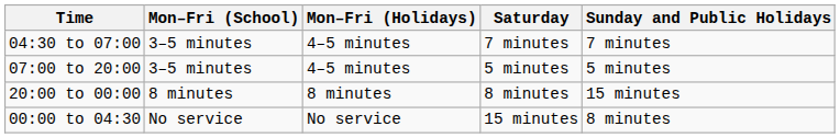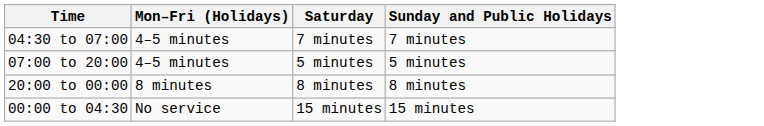 <table class="wikitable">
 <tr>
 <th>Time</th>
-<th>Mon–Fri (School)</th>
 <th>Mon–Fri (Holidays)</th>
 <th>Saturday</th>
 <th>Sunday and Public Holidays</th>
 </tr>
 <tr>
 <td>04:30 to 07:00</td>
-<td>3–5 minutes</td>
 <td>4–5 minutes</td>
 <td>7 minutes</td>
 <td>7 minutes</td>
 </tr>
 <tr>
 <td>07:00 to 20:00</td>
-<td>3–5 minutes</td>
 <td>4–5 minutes</td>
 <td>5 minutes</td>
 <td>5 minutes</td>
 </tr>
 <tr>
 <td>20:00 to 00:00</td>
 <td>8 minutes</td>
 <td>8 minutes</td>
 <td>8 minutes</td>
-<td>15 minutes</td>
 </tr>
 <tr>
 <td>00:00 to 04:30</td>
 <td>No service</td>
-<td>No service</td>
 <td>15 minutes</td>
-<td>8 minutes</td>
+<td>15 minutes</td>
 </tr>
 </table>
